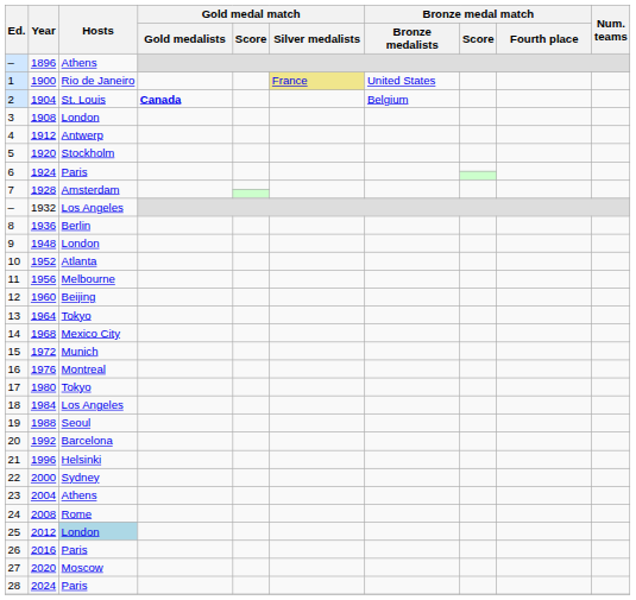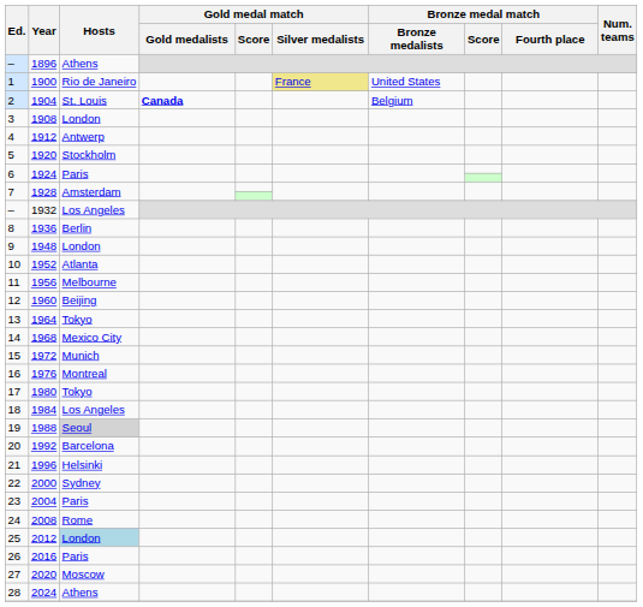 <table class="wikitable sortable" style="font-size:95%; text-align:; width:;">
 <tr>
 <th rowspan="2" style="width:">Ed.</th>
 <th rowspan="2" style="width:">Year</th>
 <th rowspan="2" style="width:">Hosts</th>
 <th colspan="3">Gold medal match</th>
 <th colspan="3">Bronze medal match</th>
 <th rowspan=2 width=>Num.<br>teams</th>
 </tr>
 <tr>
 <th width=120px> Gold medalists</th>
 <th width=>Score</th>
 <th width=120px> Silver medalists</th>
 <th width=120px> Bronze medalists</th>
 <th width=>Score</th>
 <th width=120px>Fourth place</th>
 </tr>
 <tr>
 <td bgcolor=#d0e7ff>–</td>
 <td><a href='#'>1896</a></td>
 <td><a href='#'>Athens</a></td>
 <td colspan=7 style=background:#dddddd></td>
 </tr>
 <tr>
 <td bgcolor=#d0e7ff>1</td>
 <td><a href='#'>1900</a></td>
 <td><a href='#'>Rio de Janeiro</a></td>
 <td></td>
 <td></td>
 <td style="background: khaki;"> <a href='#'>France</a></td>
 <td> <a href='#'>United States</a></td>
 <td></td>
 <td></td>
 <td></td>
 </tr>
 <tr>
 <td bgcolor=#d0e7ff>2</td>
 <td><a href='#'>1904</a></td>
 <td><a href='#'>St. Louis</a></td>
 <td> <strong><a href='#'>Canada</a></strong></td>
 <td></td>
 <td></td>
 <td> <a href='#'>Belgium</a></td>
 <td></td>
 <td></td>
 <td></td>
 </tr>
 <tr>
 <td>3</td>
 <td><a href='#'>1908</a></td>
 <td><a href='#'>London</a></td>
 <td><strong></strong></td>
 <td></td>
 <td></td>
 <td></td>
 <td></td>
 <td></td>
 <td></td>
 </tr>
 <tr>
 <td>4</td>
 <td><a href='#'>1912</a></td>
 <td><a href='#'>Antwerp</a></td>
 <td><strong></strong></td>
 <td></td>
 <td></td>
 <td></td>
 <td></td>
 <td> </td>
 <td></td>
 </tr>
 <tr>
 <td>5</td>
 <td><a href='#'>1920</a></td>
 <td><a href='#'>Stockholm</a></td>
 <td><strong></strong></td>
 <td></td>
 <td></td>
 <td></td>
 <td></td>
 <td></td>
 <td></td>
 </tr>
 <tr>
 <td rowspan=2>6</td>
 <td rowspan=2><a href='#'>1924</a></td>
 <td rowspan=2><a href='#'>Paris</a></td>
 <td rowspan=2><strong></strong></td>
 <td rowspan=2></td>
 <td rowspan=2></td>
 <td rowspan=2></td>
 <td></td>
 <td rowspan=2></td>
 <td rowspan=2></td>
 </tr>
 <tr>
 <td bgcolor=#ccffcc></td>
 </tr>
 <tr>
 <td rowspan=2>7</td>
 <td rowspan=2><a href='#'>1928</a></td>
 <td rowspan=2><a href='#'>Amsterdam</a></td>
 <td rowspan=2><strong></strong></td>
 <td></td>
 <td rowspan=2></td>
 <td rowspan=2></td>
 <td rowspan=2></td>
 <td rowspan=2></td>
 <td rowspan=2></td>
 </tr>
 <tr>
 <td bgcolor=#ccffcc></td>
 </tr>
 <tr>
 <td>–</td>
 <td>1932</td>
 <td><a href='#'>Los Angeles</a></td>
 <td colspan=7 style=background:#dddddd></td>
 </tr>
 <tr>
 <td>8</td>
 <td><a href='#'>1936</a></td>
 <td><a href='#'>Berlin</a></td>
 <td><strong></strong></td>
 <td></td>
 <td></td>
 <td></td>
 <td></td>
 <td></td>
 <td></td>
 </tr>
 <tr>
 <td>9</td>
 <td><a href='#'>1948</a></td>
 <td><a href='#'>London</a></td>
 <td><strong></strong></td>
 <td></td>
 <td></td>
 <td></td>
 <td></td>
 <td></td>
 <td></td>
 </tr>
 <tr>
 <td>10</td>
 <td><a href='#'>1952</a></td>
 <td><a href='#'>Atlanta</a></td>
 <td><strong></strong></td>
 <td></td>
 <td></td>
 <td></td>
 <td></td>
 <td></td>
 <td></td>
 </tr>
 <tr>
 <td>11</td>
 <td><a href='#'>1956</a></td>
 <td><a href='#'>Melbourne</a></td>
 <td><strong></strong></td>
 <td></td>
 <td></td>
 <td></td>
 <td></td>
 <td></td>
 <td></td>
 </tr>
 <tr>
 <td>12</td>
 <td><a href='#'>1960</a></td>
 <td><a href='#'>Beijing</a></td>
 <td><strong></strong></td>
 <td></td>
 <td></td>
 <td></td>
 <td></td>
 <td></td>
 <td></td>
 </tr>
 <tr>
 <td>13</td>
 <td><a href='#'>1964</a></td>
 <td><a href='#'>Tokyo</a></td>
 <td><strong></strong></td>
 <td></td>
 <td></td>
 <td></td>
 <td></td>
 <td></td>
 <td></td>
 </tr>
 <tr>
 <td>14</td>
 <td><a href='#'>1968</a></td>
 <td><a href='#'>Mexico City</a></td>
 <td><strong></strong></td>
 <td></td>
 <td></td>
 <td></td>
 <td></td>
 <td></td>
 <td></td>
 </tr>
 <tr>
 <td>15</td>
 <td><a href='#'>1972</a></td>
 <td><a href='#'>Munich</a></td>
 <td><strong></strong></td>
 <td></td>
 <td></td>
 <td> <br> </td>
 <td></td>
 <td></td>
 <td></td>
 </tr>
 <tr>
 <td>16</td>
 <td><a href='#'>1976</a></td>
 <td><a href='#'>Montreal</a></td>
 <td><strong></strong></td>
 <td></td>
 <td></td>
 <td></td>
 <td></td>
 <td></td>
 <td></td>
 </tr>
 <tr>
 <td>17</td>
 <td><a href='#'>1980</a></td>
 <td><a href='#'>Tokyo</a></td>
 <td><strong></strong></td>
 <td></td>
 <td></td>
 <td></td>
 <td></td>
 <td></td>
 <td></td>
 </tr>
 <tr>
 <td>18</td>
 <td><a href='#'>1984</a></td>
 <td><a href='#'>Los Angeles</a></td>
 <td><strong></strong></td>
 <td></td>
 <td></td>
 <td></td>
 <td></td>
 <td></td>
 <td></td>
 </tr>
 <tr>
 <td>19</td>
 <td><a href='#'>1988</a></td>
-<td><a href='#'>Seoul</a></td>
+<td style="background: lightgrey;"><a href='#'>Seoul</a></td>
 <td><strong></strong></td>
 <td></td>
 <td></td>
 <td></td>
 <td></td>
 <td></td>
 <td></td>
 </tr>
 <tr>
 <td>20</td>
 <td><a href='#'>1992</a></td>
 <td><a href='#'>Barcelona</a></td>
 <td><strong></strong></td>
 <td></td>
 <td></td>
 <td></td>
 <td></td>
 <td></td>
 <td></td>
 </tr>
 <tr>
 <td>21</td>
 <td><a href='#'>1996</a></td>
 <td><a href='#'>Helsinki</a></td>
 <td><strong></strong></td>
 <td></td>
 <td></td>
 <td></td>
 <td></td>
 <td></td>
 <td></td>
 </tr>
 <tr>
 <td>22</td>
 <td><a href='#'>2000</a></td>
 <td><a href='#'>Sydney</a></td>
 <td><strong></strong></td>
 <td></td>
 <td></td>
 <td></td>
 <td></td>
 <td></td>
 <td></td>
 </tr>
 <tr>
 <td>23</td>
 <td><a href='#'>2004</a></td>
-<td><a href='#'>Athens</a></td>
+<td><a href='#'>Paris</a></td>
 <td><strong></strong></td>
 <td></td>
 <td></td>
 <td></td>
 <td></td>
 <td></td>
 <td></td>
 </tr>
 <tr>
 <td>24</td>
 <td><a href='#'>2008</a></td>
 <td><a href='#'>Rome</a></td>
 <td><strong></strong></td>
 <td></td>
 <td></td>
 <td></td>
 <td></td>
 <td></td>
 <td></td>
 </tr>
 <tr>
 <td>25</td>
 <td><a href='#'>2012</a></td>
 <td style="background: lightblue;"><a href='#'>London</a></td>
 <td><strong></strong></td>
 <td></td>
 <td></td>
 <td></td>
 <td></td>
 <td></td>
 <td></td>
 </tr>
 <tr>
 <td>26</td>
 <td><a href='#'>2016</a></td>
 <td><a href='#'>Paris</a></td>
 <td><strong></strong></td>
 <td></td>
 <td></td>
 <td></td>
 <td></td>
 <td></td>
 <td></td>
 </tr>
 <tr>
 <td>27</td>
 <td><a href='#'>2020</a></td>
 <td><a href='#'>Moscow</a></td>
 <td><strong></strong></td>
 <td></td>
 <td></td>
 <td></td>
 <td></td>
 <td></td>
 <td></td>
 </tr>
 <tr>
 <td>28</td>
 <td><a href='#'>2024</a></td>
-<td><a href='#'>Paris</a></td>
+<td><a href='#'>Athens</a></td>
 <td><strong></strong></td>
 <td></td>
 <td></td>
 <td></td>
 <td></td>
 <td></td>
 <td></td>
 </tr>
 <tr>
 </tr>
 </table>
